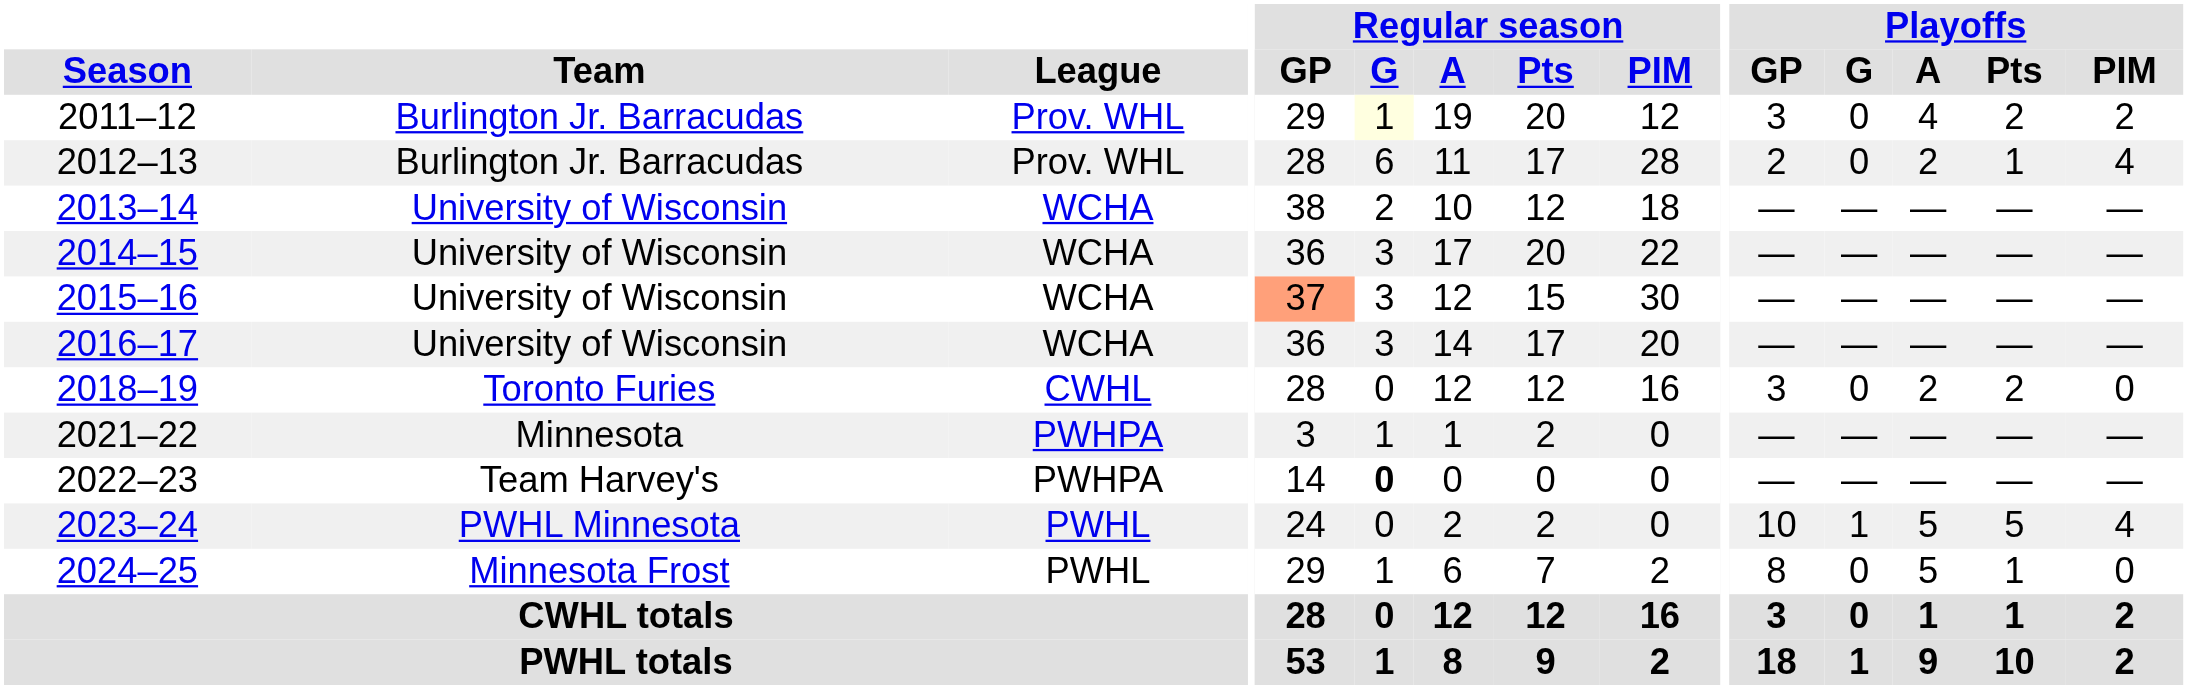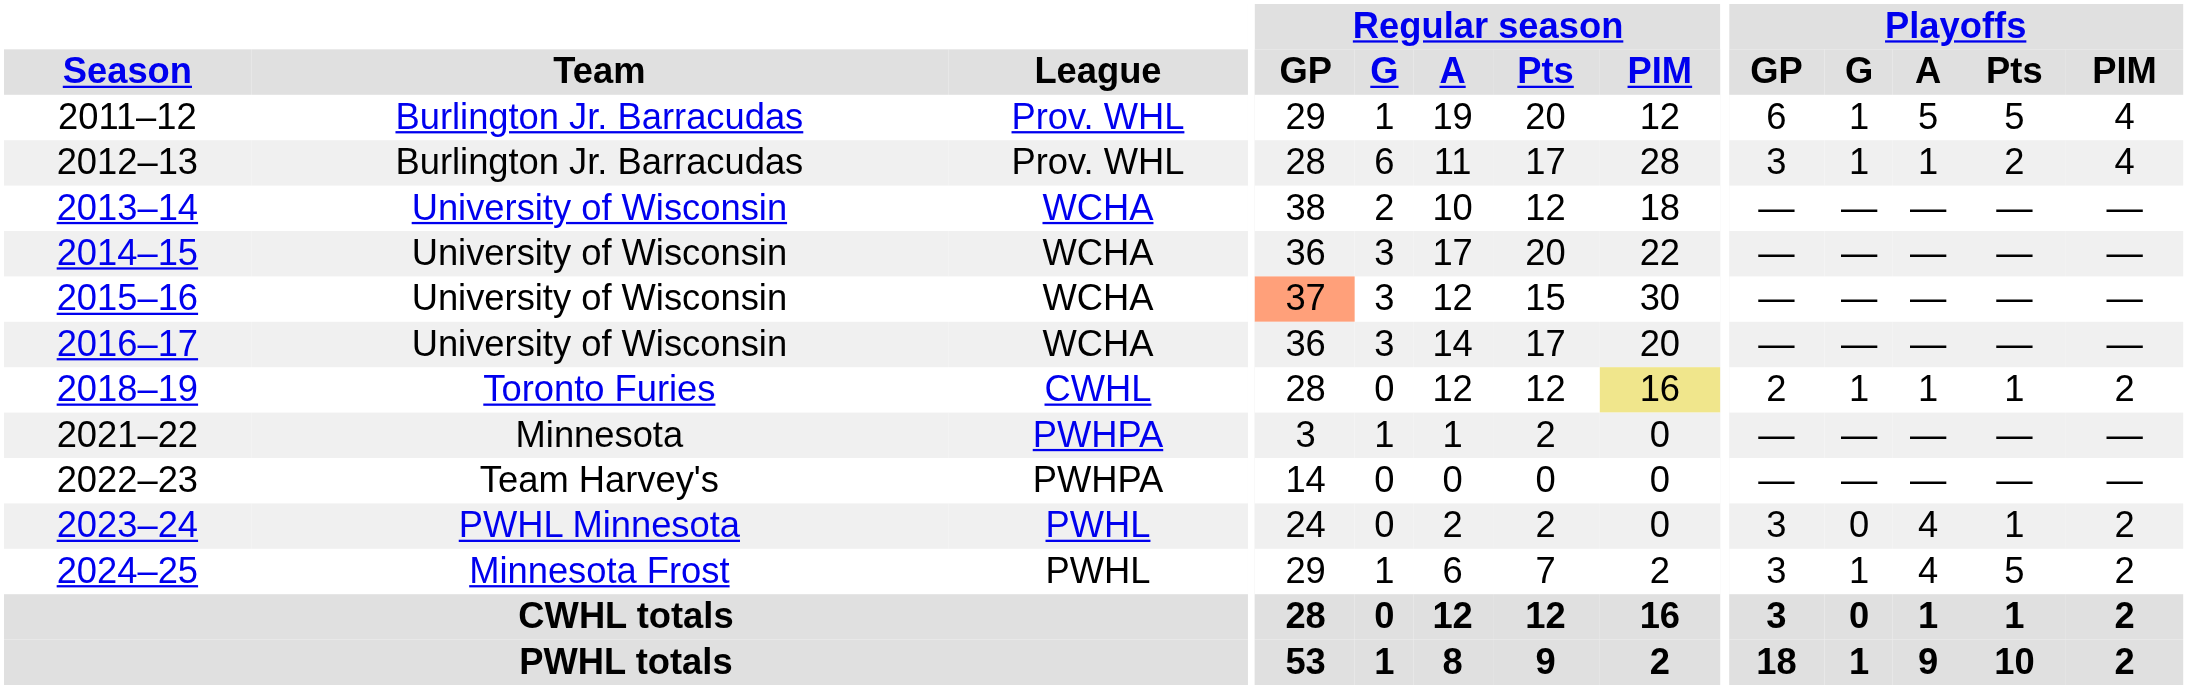 <table border="0" cellpadding="1" cellspacing="0" style="text-align:center; width:60em">
 <tr bgcolor="#e0e0e0">
 <th colspan="3" bgcolor="#ffffff"></th>
 <th rowspan="97" bgcolor="#ffffff"></th>
 <th colspan="5"><a href='#'>Regular season</a></th>
 <th rowspan="97" bgcolor="#ffffff"></th>
 <th colspan="5"><a href='#'>Playoffs</a></th>
 </tr>
 <tr bgcolor="#e0e0e0">
 <th><a href='#'>Season</a></th>
 <th>Team</th>
 <th>League</th>
 <th>GP</th>
 <th><a href='#'>G</a></th>
 <th><a href='#'>A</a></th>
 <th><a href='#'>Pts</a></th>
 <th><a href='#'>PIM</a></th>
 <th>GP</th>
 <th>G</th>
 <th>A</th>
 <th>Pts</th>
 <th>PIM</th>
 </tr>
 <tr>
 <td>2011–12</td>
 <td><a href='#'>Burlington Jr. Barracudas</a></td>
 <td><a href='#'>Prov. WHL</a></td>
 <td>29</td>
-<td style="background: lightyellow;">1</td>
+<td>1</td>
 <td>19</td>
 <td>20</td>
 <td>12</td>
-<td>3</td>
-<td>0</td>
+<td>6</td>
+<td>1</td>
+<td>5</td>
+<td>5</td>
 <td>4</td>
-<td>2</td>
-<td>2</td>
 </tr>
 <tr bgcolor="f0f0f0">
 <td>2012–13</td>
 <td>Burlington Jr. Barracudas</td>
 <td>Prov. WHL</td>
 <td>28</td>
 <td>6</td>
 <td>11</td>
 <td>17</td>
 <td>28</td>
+<td>3</td>
+<td>1</td>
+<td>1</td>
 <td>2</td>
-<td>0</td>
-<td>2</td>
-<td>1</td>
 <td>4</td>
 </tr>
 <tr>
 <td><a href='#'>2013–14</a></td>
 <td><a href='#'>University of Wisconsin</a></td>
 <td><a href='#'>WCHA</a></td>
 <td>38</td>
 <td>2</td>
 <td>10</td>
 <td>12</td>
 <td>18</td>
 <td>—</td>
 <td>—</td>
 <td>—</td>
 <td>—</td>
 <td>—</td>
 </tr>
 <tr bgcolor="#f0f0f0">
 <td><a href='#'>2014–15</a></td>
 <td>University of Wisconsin</td>
 <td>WCHA</td>
 <td>36</td>
 <td>3</td>
 <td>17</td>
 <td>20</td>
 <td>22</td>
 <td>—</td>
 <td>—</td>
 <td>—</td>
 <td>—</td>
 <td>—</td>
 </tr>
 <tr>
 <td><a href='#'>2015–16</a></td>
 <td>University of Wisconsin</td>
 <td>WCHA</td>
 <td style="background: lightsalmon;">37</td>
 <td>3</td>
 <td>12</td>
 <td>15</td>
 <td>30</td>
 <td>—</td>
 <td>—</td>
 <td>—</td>
 <td>—</td>
 <td>—</td>
 </tr>
 <tr bgcolor="#f0f0f0">
 <td><a href='#'>2016–17</a></td>
 <td>University of Wisconsin</td>
 <td>WCHA</td>
 <td>36</td>
 <td>3</td>
 <td>14</td>
 <td>17</td>
 <td>20</td>
 <td>—</td>
 <td>—</td>
 <td>—</td>
 <td>—</td>
 <td>—</td>
 </tr>
 <tr>
 <td><a href='#'>2018–19</a></td>
 <td><a href='#'>Toronto Furies</a></td>
 <td><a href='#'>CWHL</a></td>
 <td>28</td>
 <td>0</td>
 <td>12</td>
 <td>12</td>
-<td>16</td>
-<td>3</td>
-<td>0</td>
+<td style="background: khaki;">16</td>
 <td>2</td>
+<td>1</td>
+<td>1</td>
+<td>1</td>
 <td>2</td>
-<td>0</td>
 </tr>
 <tr bgcolor="#f0f0f0">
 <td>2021–22</td>
 <td>Minnesota</td>
 <td><a href='#'>PWHPA</a></td>
 <td>3</td>
 <td>1</td>
 <td>1</td>
 <td>2</td>
 <td>0</td>
 <td>—</td>
 <td>—</td>
 <td>—</td>
 <td>—</td>
 <td>—</td>
 </tr>
 <tr>
 <td>2022–23</td>
 <td>Team Harvey's</td>
 <td>PWHPA</td>
 <td>14</td>
-<td><strong>0</strong></td>
+<td>0</td>
 <td>0</td>
 <td>0</td>
 <td>0</td>
 <td>—</td>
 <td>—</td>
 <td>—</td>
 <td>—</td>
 <td>—</td>
 </tr>
 <tr>
 </tr>
 <tr bgcolor="#f0f0f0">
 <td><a href='#'>2023–24</a></td>
 <td><a href='#'>PWHL Minnesota</a></td>
 <td><a href='#'>PWHL</a></td>
 <td>24</td>
 <td>0</td>
 <td>2</td>
 <td>2</td>
 <td>0</td>
-<td>10</td>
+<td>3</td>
+<td>0</td>
+<td>4</td>
 <td>1</td>
-<td>5</td>
-<td>5</td>
-<td>4</td>
+<td>2</td>
 </tr>
 <tr>
 <td><a href='#'>2024–25</a></td>
 <td><a href='#'>Minnesota Frost</a></td>
 <td>PWHL</td>
 <td>29</td>
 <td>1</td>
 <td>6</td>
 <td>7</td>
 <td>2</td>
-<td>8</td>
-<td>0</td>
+<td>3</td>
+<td>1</td>
+<td>4</td>
 <td>5</td>
-<td>1</td>
-<td>0</td>
+<td>2</td>
 </tr>
 <tr bgcolor="#e0e0e0">
 <th colspan="3">CWHL totals</th>
 <th>28</th>
 <th>0</th>
 <th>12</th>
 <th>12</th>
 <th>16</th>
 <th>3</th>
 <th>0</th>
 <th>1</th>
 <th>1</th>
 <th>2</th>
 </tr>
 <tr bgcolor="#e0e0e0">
 <th colspan="3">PWHL totals</th>
 <th>53</th>
 <th>1</th>
 <th>8</th>
 <th>9</th>
 <th>2</th>
 <th>18</th>
 <th>1</th>
 <th>9</th>
 <th>10</th>
 <th>2</th>
 </tr>
 </table>
